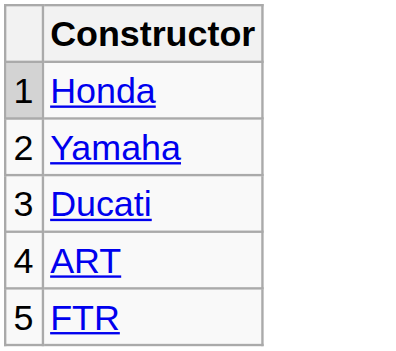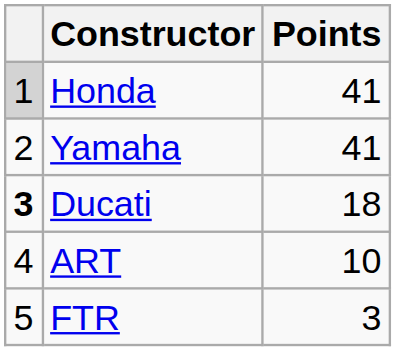 <table class="wikitable" style="font-size: 95%;">
 <tr>
 <th></th>
 <th>Constructor</th>
+<th>Points</th>
 </tr>
 <tr>
 <td align="center" style="background: lightgrey;">1</td>
 <td> <a href='#'>Honda</a></td>
+<td align="right">41</td>
 </tr>
 <tr>
 <td align="center">2</td>
 <td> <a href='#'>Yamaha</a></td>
+<td align="right">41</td>
 </tr>
 <tr>
-<td align="center">3</td>
+<td align="center"><strong>3</strong></td>
 <td> <a href='#'>Ducati</a></td>
+<td align="right">18</td>
 </tr>
 <tr>
 <td align="center">4</td>
 <td> <a href='#'>ART</a></td>
+<td align="right">10</td>
 </tr>
 <tr>
 <td align="center">5</td>
 <td> <a href='#'>FTR</a></td>
+<td align="right">3</td>
 </tr>
 </table>
